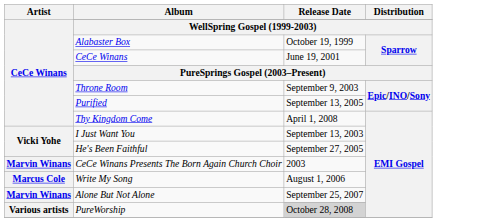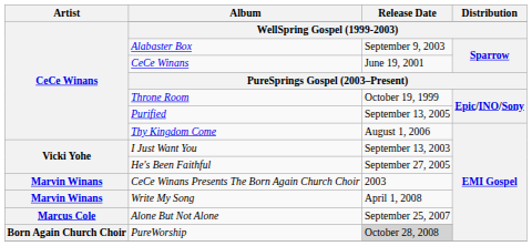 <table class=wikitable>
 <tr>
 <th>Artist</th>
 <th>Album</th>
 <th>Release Date</th>
 <th>Distribution</th>
 </tr>
 <tr>
 <th rowspan=8><a href='#'>CeCe Winans</a></th>
 </tr>
 <tr>
 <th colspan=3>WellSpring Gospel (1999-2003)</th>
 </tr>
 <tr>
 <td><em><a href='#'>Alabaster Box</a></em></td>
-<td>October 19, 1999</td>
+<td>September 9, 2003</td>
 <th rowspan=2><a href='#'>Sparrow</a></th>
 </tr>
 <tr>
 <td><em><a href='#'>CeCe Winans</a></em></td>
 <td>June 19, 2001</td>
 </tr>
 <tr>
 <th colspan=3>PureSprings Gospel (2003–Present)</th>
 </tr>
 <tr>
 <td><em><a href='#'>Throne Room</a></em></td>
-<td>September 9, 2003</td>
+<td>October 19, 1999</td>
 <th rowspan=2><a href='#'>Epic</a>/<a href='#'>INO</a>/<a href='#'>Sony</a></th>
 </tr>
 <tr>
 <td><em><a href='#'>Purified</a></em></td>
 <td>September 13, 2005</td>
 </tr>
 <tr>
 <td><em><a href='#'>Thy Kingdom Come</a></em></td>
-<td>April 1, 2008</td>
+<td>August 1, 2006</td>
 <th align="center" rowspan="7"><strong><a href='#'>EMI Gospel</a></strong></th>
 </tr>
 <tr>
 <th rowspan=2>Vicki Yohe</th>
 <td><em>I Just Want You</em></td>
 <td>September 13, 2003</td>
 </tr>
 <tr>
 <td><em>He's Been Faithful</em></td>
 <td>September 27, 2005</td>
 </tr>
 <tr>
 <th rowspan=1><a href='#'>Marvin Winans</a></th>
 <td><em>CeCe Winans Presents The Born Again Church Choir</em></td>
 <td>2003</td>
 </tr>
 <tr>
-<th rowspan=1><a href='#'>Marcus Cole</a></th>
+<th rowspan=1><a href='#'>Marvin Winans</a></th>
 <td><em>Write My Song </em></td>
-<td>August 1, 2006</td>
+<td>April 1, 2008</td>
 </tr>
 <tr>
-<th rowspan=1><a href='#'>Marvin Winans</a></th>
+<th rowspan=1><a href='#'>Marcus Cole</a></th>
 <td><em>Alone But Not Alone</em></td>
 <td>September 25, 2007</td>
 </tr>
 <tr>
-<th rowspan=1>Various artists</th>
+<th rowspan=1>Born Again Church Choir</th>
 <td><em>PureWorship </em></td>
 <td style="background: lightgrey;">October 28, 2008</td>
 </tr>
 <tr>
 </tr>
 </table>
